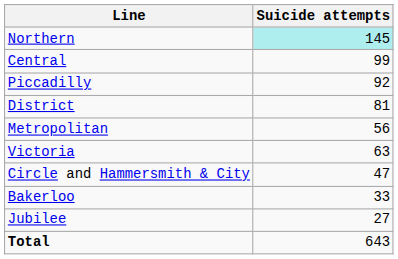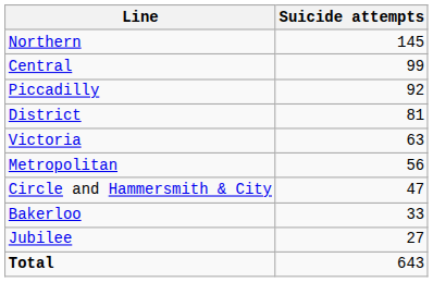 <table class="wikitable sortable">
 <tr>
 <th>Line</th>
 <th>Suicide attempts</th>
 </tr>
 <tr>
 <td><a href='#'>Northern</a></td>
-<td style="background: paleturquoise; text-align: right;">145</td>
+<td style="text-align: right;">145</td>
 </tr>
 <tr>
 <td><a href='#'>Central</a></td>
 <td style="text-align: right;">99</td>
 </tr>
 <tr>
 <td><a href='#'>Piccadilly</a></td>
 <td style="text-align: right;">92</td>
 </tr>
 <tr>
 <td><a href='#'>District</a></td>
 <td style="text-align: right;">81</td>
 </tr>
 <tr>
+<td><a href='#'>Victoria</a></td>
+<td style="text-align: right;">63</td>
+</tr>
+<tr>
 <td><a href='#'>Metropolitan</a></td>
 <td style="text-align: right;">56</td>
-</tr>
-<tr>
-<td><a href='#'>Victoria</a></td>
-<td style="text-align: right;">63</td>
 </tr>
 <tr>
 <td><a href='#'>Circle</a> and <a href='#'>Hammersmith & City</a></td>
 <td style="text-align: right;">47</td>
 </tr>
 <tr>
 <td><a href='#'>Bakerloo</a></td>
 <td style="text-align: right;">33</td>
 </tr>
 <tr>
 <td><a href='#'>Jubilee</a></td>
 <td style="text-align: right;">27</td>
 </tr>
 <tr class="sortbottom">
 <td><strong>Total</strong></td>
 <td style="text-align: right;">643</td>
 </tr>
 </table>
